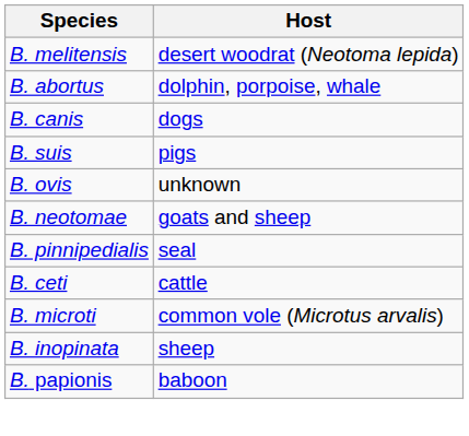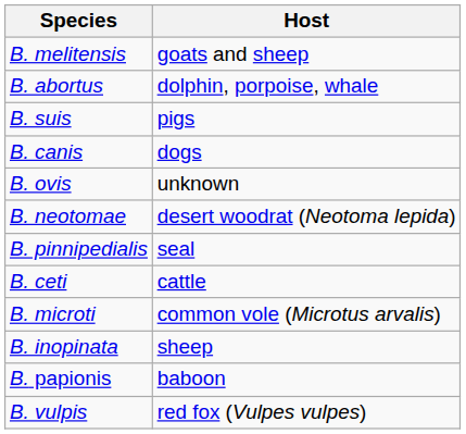 <table class="wikitable">
 <tr>
 <th>Species</th>
 <th>Host</th>
 </tr>
 <tr>
 <td><em><a href='#'>B. melitensis</a></em></td>
-<td><a href='#'>desert woodrat</a> (<em>Neotoma lepida</em>)</td>
+<td><a href='#'>goats</a> and <a href='#'>sheep</a></td>
 </tr>
 <tr>
 <td><em><a href='#'>B. abortus</a></em></td>
 <td><a href='#'>dolphin</a>, <a href='#'>porpoise</a>, <a href='#'>whale</a></td>
 </tr>
 <tr>
+<td><em><a href='#'>B. suis</a></em></td>
+<td><a href='#'>pigs</a></td>
+</tr>
+<tr>
 <td><em><a href='#'>B. canis</a></em></td>
 <td><a href='#'>dogs</a></td>
-</tr>
-<tr>
-<td><em><a href='#'>B. suis</a></em></td>
-<td><a href='#'>pigs</a></td>
 </tr>
 <tr>
 <td><em><a href='#'>B. ovis</a></em></td>
 <td>unknown</td>
 </tr>
 <tr>
 <td><em><a href='#'>B. neotomae</a></em></td>
-<td><a href='#'>goats</a> and <a href='#'>sheep</a></td>
+<td><a href='#'>desert woodrat</a> (<em>Neotoma lepida</em>)</td>
 </tr>
 <tr>
 <td><em><a href='#'>B. pinnipedialis</a></em></td>
 <td><a href='#'>seal</a></td>
 </tr>
 <tr>
 <td><em><a href='#'>B. ceti</a></em></td>
 <td><a href='#'>cattle</a></td>
 </tr>
 <tr>
 <td><em><a href='#'>B. microti</a></em></td>
 <td><a href='#'>common vole</a> (<em>Microtus arvalis</em>)</td>
 </tr>
 <tr>
 <td><em><a href='#'>B. inopinata</a></em></td>
 <td><a href='#'>sheep</a></td>
 </tr>
 <tr>
 <td><a href='#'><em>B.</em> papionis</a></td>
 <td><a href='#'>baboon</a></td>
 </tr>
+<tr>
+<td><a href='#'><em>B. vulpis</em></a></td>
+<td><a href='#'>red fox</a> (<em>Vulpes vulpes</em>)</td>
+</tr>
 </table>
